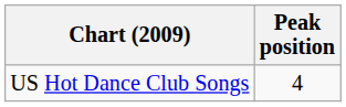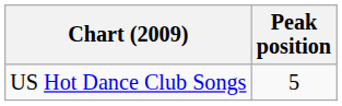 <table class="wikitable sortable">
 <tr>
 <th>Chart (2009)</th>
 <th>Peak<br>position</th>
 </tr>
 <tr>
 <td>US <a href='#'>Hot Dance Club Songs</a></td>
-<td style="text-align:center;">4</td>
+<td style="text-align:center;">5</td>
 </tr>
 </table>
